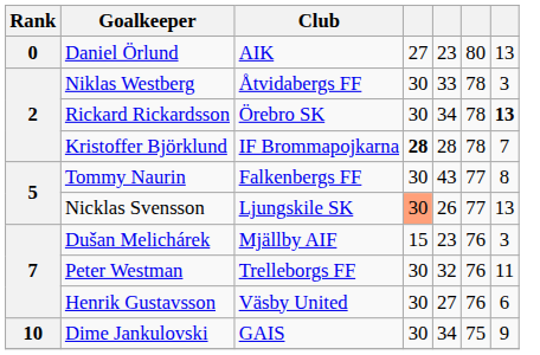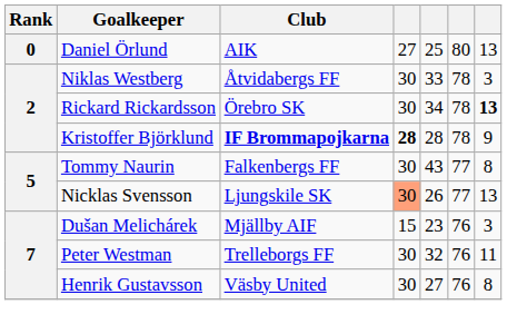 <table class="wikitable sortable" style="text-align:center">
 <tr>
 <th>Rank</th>
 <th>Goalkeeper</th>
 <th>Club<br></th>
 <th></th>
 <th></th>
 <th></th>
 <th></th>
 </tr>
 <tr>
 <th>0</th>
 <td align="left"> <a href='#'>Daniel Örlund</a></td>
 <td align="left"><a href='#'>AIK</a></td>
 <td align=center>27</td>
-<td align=center>23</td>
+<td align=center>25</td>
 <td align=center>80</td>
 <td align=center>13</td>
 </tr>
 <tr>
 <th rowspan=3>2</th>
 <td align="left"> <a href='#'>Niklas Westberg</a></td>
 <td align="left"><a href='#'>Åtvidabergs FF</a></td>
 <td align=center>30</td>
 <td align=center>33</td>
 <td align=center>78</td>
 <td align=center>3</td>
 </tr>
 <tr>
 <td align="left"> <a href='#'>Rickard Rickardsson</a></td>
 <td align="left"><a href='#'>Örebro SK</a></td>
 <td align=center>30</td>
 <td align=center>34</td>
 <td align=center>78</td>
 <td align=center><strong>13</strong></td>
 </tr>
 <tr>
 <td align="left"> <a href='#'>Kristoffer Björklund</a></td>
-<td align="left"><a href='#'>IF Brommapojkarna</a></td>
+<td align="left"><strong><a href='#'>IF Brommapojkarna</a></strong></td>
 <td align=center><strong>28</strong></td>
 <td align=center>28</td>
 <td align=center>78</td>
-<td align=center>7</td>
+<td align=center>9</td>
 </tr>
 <tr>
 <th rowspan=2>5</th>
 <td align="left"> <a href='#'>Tommy Naurin</a></td>
 <td align="left"><a href='#'>Falkenbergs FF</a></td>
 <td align=center>30</td>
 <td align=center>43</td>
 <td align=center>77</td>
 <td align=center>8</td>
 </tr>
 <tr>
 <td align="left"> Nicklas Svensson</td>
 <td align="left"><a href='#'>Ljungskile SK</a></td>
 <td align=center style="background: lightsalmon;">30</td>
 <td align=center>26</td>
 <td align=center>77</td>
 <td align=center>13</td>
 </tr>
 <tr>
 <th rowspan=3>7</th>
 <td align="left"> <a href='#'>Dušan Melichárek</a></td>
 <td align="left"><a href='#'>Mjällby AIF</a></td>
 <td align=center>15</td>
 <td align=center>23</td>
 <td align=center>76</td>
 <td align=center>3</td>
 </tr>
 <tr>
 <td align="left"> <a href='#'>Peter Westman</a></td>
 <td align="left"><a href='#'>Trelleborgs FF</a></td>
 <td align=center>30</td>
 <td align=center>32</td>
 <td align=center>76</td>
 <td align=center>11</td>
 </tr>
 <tr>
 <td align="left"> <a href='#'>Henrik Gustavsson</a></td>
 <td align="left"><a href='#'>Väsby United</a></td>
 <td align=center>30</td>
 <td align=center>27</td>
 <td align=center>76</td>
-<td align=center>6</td>
-</tr>
-<tr>
-<th>10</th>
-<td align="left"> <a href='#'>Dime Jankulovski</a></td>
-<td align="left"><a href='#'>GAIS</a></td>
-<td align=center>30</td>
-<td align=center>34</td>
-<td align=center>75</td>
-<td align=center>9</td>
+<td align=center>8</td>
 </tr>
 <tr>
 </tr>
 </table>
